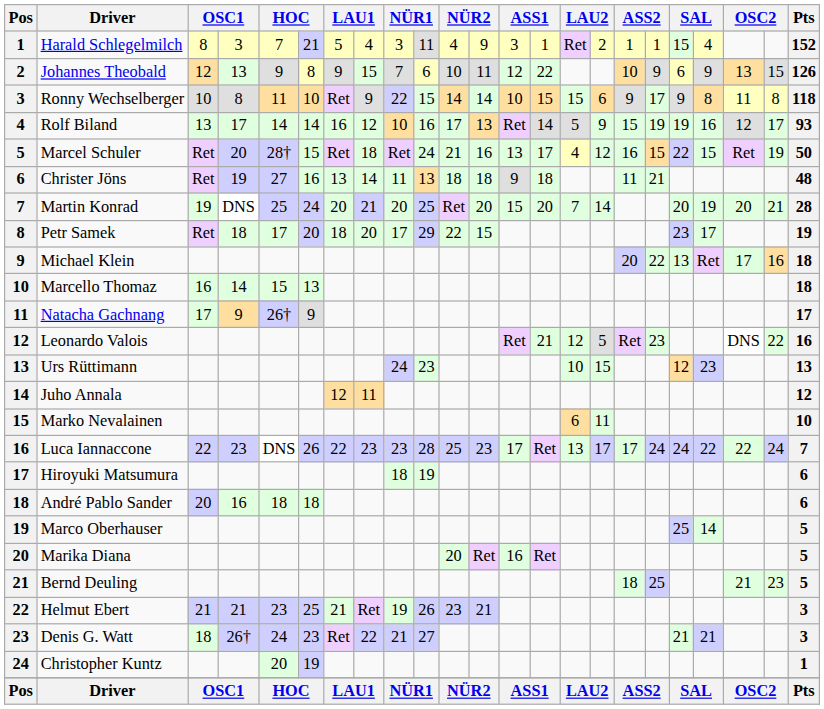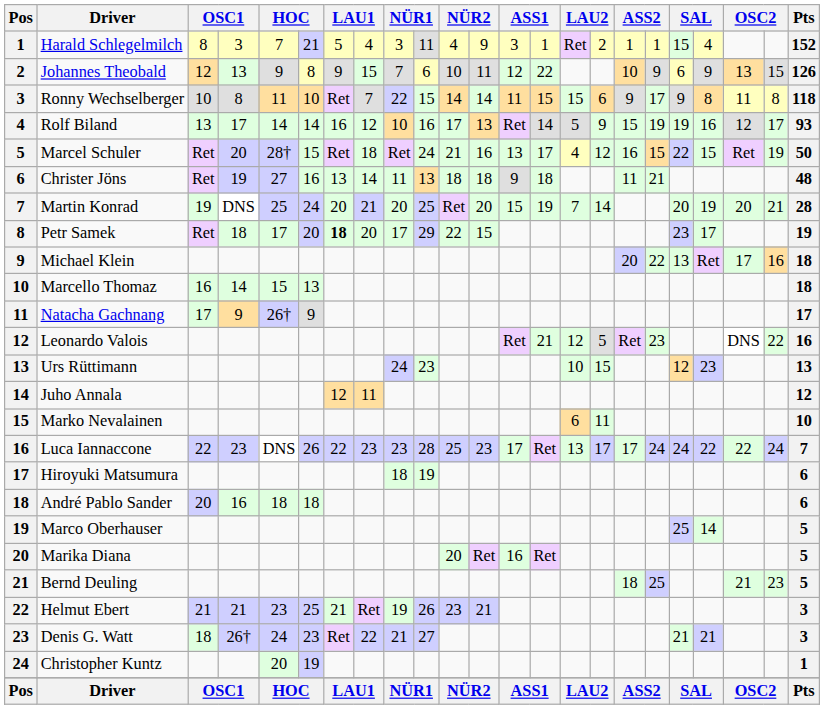 <table class="wikitable" style="font-size: 85%; text-align:center">
 <tr valign="top">
 <th valign="middle">Pos</th>
 <th valign="middle">Driver</th>
 <th colspan=2><a href='#'>OSC1</a><br></th>
 <th colspan=2><a href='#'>HOC</a><br></th>
 <th colspan=2><a href='#'>LAU1</a><br></th>
 <th colspan=2><a href='#'>NÜR1</a><br></th>
 <th colspan=2><a href='#'>NÜR2</a><br></th>
 <th colspan=2><a href='#'>ASS1</a><br></th>
 <th colspan=2><a href='#'>LAU2</a><br></th>
 <th colspan=2><a href='#'>ASS2</a><br></th>
 <th colspan=2><a href='#'>SAL</a><br></th>
 <th colspan=2><a href='#'>OSC2</a><br></th>
 <th valign="middle">Pts</th>
 </tr>
 <tr>
 <th>1</th>
 <td align=left> <a href='#'>Harald Schlegelmilch</a></td>
 <td style="background:#FFFFBF;">8</td>
 <td style="background:#FFFFBF;">3</td>
 <td style="background:#FFFFBF;">7</td>
 <td style="background:#CFCFFF;">21</td>
 <td style="background:#FFFFBF;">5</td>
 <td style="background:#FFFFBF;">4</td>
 <td style="background:#FFFFBF;">3</td>
 <td style="background:#DFDFDF;">11</td>
 <td style="background:#FFFFBF;">4</td>
 <td style="background:#FFFFBF;">9</td>
 <td style="background:#FFFFBF;">3</td>
 <td style="background:#FFFFBF;">1</td>
 <td style="background:#EFCFFF;">Ret</td>
 <td style="background:#FFFFBF;">2</td>
 <td style="background:#FFFFBF;">1</td>
 <td style="background:#FFFFBF;">1</td>
 <td style="background:#DFFFDF;">15</td>
 <td style="background:#FFFFBF;">4</td>
 <td></td>
 <td></td>
 <th>152</th>
 </tr>
 <tr>
 <th>2</th>
 <td align=left> <a href='#'>Johannes Theobald</a></td>
 <td style="background:#FFDF9F;">12</td>
 <td style="background:#DFFFDF;">13</td>
 <td style="background:#DFDFDF;">9</td>
 <td style="background:#FFFFBF;">8</td>
 <td style="background:#DFDFDF;">9</td>
 <td style="background:#DFFFDF;">15</td>
 <td style="background:#DFDFDF;">7</td>
 <td style="background:#FFFFBF;">6</td>
 <td style="background:#DFDFDF;">10</td>
 <td style="background:#DFDFDF;">11</td>
 <td style="background:#DFFFDF;">12</td>
 <td style="background:#DFFFDF;">22</td>
 <td></td>
 <td></td>
 <td style="background:#FFDF9F;">10</td>
 <td style="background:#DFDFDF;">9</td>
 <td style="background:#FFFFBF;">6</td>
 <td style="background:#DFDFDF;">9</td>
 <td style="background:#FFDF9F;">13</td>
 <td style="background:#DFDFDF;">15</td>
 <th>126</th>
 </tr>
 <tr>
 <th>3</th>
 <td align=left nowrap> Ronny Wechselberger</td>
 <td style="background:#DFDFDF;">10</td>
 <td style="background:#DFDFDF;">8</td>
 <td style="background:#FFDF9F;">11</td>
 <td style="background:#FFDF9F;">10</td>
 <td style="background:#EFCFFF;">Ret</td>
-<td style="background:#DFDFDF;">9</td>
+<td style="background:#DFDFDF;">7</td>
 <td style="background:#CFCFFF;">22</td>
 <td style="background:#DFFFDF;">15</td>
 <td style="background:#FFDF9F;">14</td>
 <td style="background:#DFFFDF;">14</td>
-<td style="background:#FFDF9F;">10</td>
+<td style="background:#FFDF9F;">11</td>
 <td style="background:#FFDF9F;">15</td>
 <td style="background:#DFFFDF;">15</td>
 <td style="background:#FFDF9F;">6</td>
 <td style="background:#DFDFDF;">9</td>
 <td style="background:#DFFFDF;">17</td>
 <td style="background:#DFDFDF;">9</td>
 <td style="background:#FFDF9F;">8</td>
 <td style="background:#FFFFBF;">11</td>
 <td style="background:#FFFFBF;">8</td>
 <th>118</th>
 </tr>
 <tr>
 <th>4</th>
 <td align=left> Rolf Biland</td>
 <td style="background:#DFFFDF;">13</td>
 <td style="background:#DFFFDF;">17</td>
 <td style="background:#DFFFDF;">14</td>
 <td style="background:#DFFFDF;">14</td>
 <td style="background:#DFFFDF;">16</td>
 <td style="background:#DFFFDF;">12</td>
 <td style="background:#FFDF9F;">10</td>
 <td style="background:#DFFFDF;">16</td>
 <td style="background:#DFFFDF;">17</td>
 <td style="background:#FFDF9F;">13</td>
 <td style="background:#EFCFFF;">Ret</td>
 <td style="background:#DFDFDF;">14</td>
 <td style="background:#DFDFDF;">5</td>
 <td style="background:#DFFFDF;">9</td>
 <td style="background:#DFFFDF;">15</td>
 <td style="background:#DFFFDF;">19</td>
 <td style="background:#DFFFDF;">19</td>
 <td style="background:#DFFFDF;">16</td>
 <td style="background:#DFDFDF;">12</td>
 <td style="background:#DFFFDF;">17</td>
 <th>93</th>
 </tr>
 <tr>
 <th>5</th>
 <td align=left> Marcel Schuler</td>
 <td style="background:#EFCFFF;">Ret</td>
 <td style="background:#CFCFFF;">20</td>
 <td style="background:#CFCFFF;">28†</td>
 <td style="background:#DFFFDF;">15</td>
 <td style="background:#EFCFFF;">Ret</td>
 <td style="background:#DFFFDF;">18</td>
 <td style="background:#EFCFFF;">Ret</td>
 <td style="background:#DFFFDF;">24</td>
 <td style="background:#DFFFDF;">21</td>
 <td style="background:#DFFFDF;">16</td>
 <td style="background:#DFFFDF;">13</td>
 <td style="background:#DFFFDF;">17</td>
 <td style="background:#FFFFBF;">4</td>
 <td style="background:#DFFFDF;">12</td>
 <td style="background:#DFFFDF;">16</td>
 <td style="background:#FFDF9F;">15</td>
 <td style="background:#CFCFFF;">22</td>
 <td style="background:#DFFFDF;">15</td>
 <td style="background:#EFCFFF;">Ret</td>
 <td style="background:#DFFFDF;">19</td>
 <th>50</th>
 </tr>
 <tr>
 <th>6</th>
 <td align=left> Christer Jöns</td>
 <td style="background:#EFCFFF;">Ret</td>
 <td style="background:#CFCFFF;">19</td>
 <td style="background:#CFCFFF;">27</td>
 <td style="background:#DFFFDF;">16</td>
 <td style="background:#DFFFDF;">13</td>
 <td style="background:#DFFFDF;">14</td>
 <td style="background:#DFFFDF;">11</td>
 <td style="background:#FFDF9F;">13</td>
 <td style="background:#DFFFDF;">18</td>
 <td style="background:#DFFFDF;">18</td>
 <td style="background:#DFDFDF;">9</td>
 <td style="background:#DFFFDF;">18</td>
 <td></td>
 <td></td>
 <td style="background:#DFFFDF;">11</td>
 <td style="background:#DFFFDF;">21</td>
 <td></td>
 <td></td>
 <td></td>
 <td></td>
 <th>48</th>
 </tr>
 <tr>
 <th>7</th>
 <td align=left> Martin Konrad</td>
 <td style="background:#DFFFDF;">19</td>
 <td style="background:#FFFFFF;">DNS</td>
 <td style="background:#CFCFFF;">25</td>
 <td style="background:#CFCFFF;">24</td>
 <td style="background:#DFFFDF;">20</td>
 <td style="background:#CFCFFF;">21</td>
 <td style="background:#DFFFDF;">20</td>
 <td style="background:#CFCFFF;">25</td>
 <td style="background:#EFCFFF;">Ret</td>
 <td style="background:#DFFFDF;">20</td>
 <td style="background:#DFFFDF;">15</td>
-<td style="background:#DFFFDF;">20</td>
+<td style="background:#DFFFDF;">19</td>
 <td style="background:#DFFFDF;">7</td>
 <td style="background:#DFFFDF;">14</td>
 <td></td>
 <td></td>
 <td style="background:#DFFFDF;">20</td>
 <td style="background:#DFFFDF;">19</td>
 <td style="background:#DFFFDF;">20</td>
 <td style="background:#DFFFDF;">21</td>
 <th>28</th>
 </tr>
 <tr>
 <th>8</th>
 <td align=left> Petr Samek</td>
 <td style="background:#EFCFFF;">Ret</td>
 <td style="background:#DFFFDF;">18</td>
 <td style="background:#DFFFDF;">17</td>
 <td style="background:#CFCFFF;">20</td>
-<td style="background:#DFFFDF;">18</td>
+<td style="background:#DFFFDF;"><strong>18</strong></td>
 <td style="background:#DFFFDF;">20</td>
 <td style="background:#DFFFDF;">17</td>
 <td style="background:#CFCFFF;">29</td>
 <td style="background:#DFFFDF;">22</td>
 <td style="background:#DFFFDF;">15</td>
 <td></td>
 <td></td>
 <td></td>
 <td></td>
 <td></td>
 <td></td>
 <td style="background:#CFCFFF;">23</td>
 <td style="background:#DFFFDF;">17</td>
 <td></td>
 <td></td>
 <th>19</th>
 </tr>
 <tr>
 <th>9</th>
 <td align=left> Michael Klein</td>
 <td></td>
 <td></td>
 <td></td>
 <td></td>
 <td></td>
 <td></td>
 <td></td>
 <td></td>
 <td></td>
 <td></td>
 <td></td>
 <td></td>
 <td></td>
 <td></td>
 <td style="background:#CFCFFF;">20</td>
 <td style="background:#DFFFDF;">22</td>
 <td style="background:#DFFFDF;">13</td>
 <td style="background:#EFCFFF;">Ret</td>
 <td style="background:#DFFFDF;">17</td>
 <td style="background:#FFDF9F;">16</td>
 <th>18</th>
 </tr>
 <tr>
 <th>10</th>
 <td align=left> Marcello Thomaz</td>
 <td style="background:#DFFFDF;">16</td>
 <td style="background:#DFFFDF;">14</td>
 <td style="background:#DFFFDF;">15</td>
 <td style="background:#DFFFDF;">13</td>
 <td></td>
 <td></td>
 <td></td>
 <td></td>
 <td></td>
 <td></td>
 <td></td>
 <td></td>
 <td></td>
 <td></td>
 <td></td>
 <td></td>
 <td></td>
 <td></td>
 <td></td>
 <td></td>
 <th>18</th>
 </tr>
 <tr>
 <th>11</th>
 <td align=left> <a href='#'>Natacha Gachnang</a></td>
 <td style="background:#DFFFDF;">17</td>
 <td style="background:#FFDF9F;">9</td>
 <td style="background:#CFCFFF;">26†</td>
 <td style="background:#DFDFDF;">9</td>
 <td></td>
 <td></td>
 <td></td>
 <td></td>
 <td></td>
 <td></td>
 <td></td>
 <td></td>
 <td></td>
 <td></td>
 <td></td>
 <td></td>
 <td></td>
 <td></td>
 <td></td>
 <td></td>
 <th>17</th>
 </tr>
 <tr>
 <th>12</th>
 <td align=left> Leonardo Valois</td>
 <td></td>
 <td></td>
 <td></td>
 <td></td>
 <td></td>
 <td></td>
 <td></td>
 <td></td>
 <td></td>
 <td></td>
 <td style="background:#EFCFFF;">Ret</td>
 <td style="background:#DFFFDF;">21</td>
 <td style="background:#DFFFDF;">12</td>
 <td style="background:#DFDFDF;">5</td>
 <td style="background:#EFCFFF;">Ret</td>
 <td style="background:#DFFFDF;">23</td>
 <td></td>
 <td></td>
 <td style="background:#FFFFFF;">DNS</td>
 <td style="background:#DFFFDF;">22</td>
 <th>16</th>
 </tr>
 <tr>
 <th>13</th>
 <td align=left> Urs Rüttimann</td>
 <td></td>
 <td></td>
 <td></td>
 <td></td>
 <td></td>
 <td></td>
 <td style="background:#CFCFFF;">24</td>
 <td style="background:#DFFFDF;">23</td>
 <td></td>
 <td></td>
 <td></td>
 <td></td>
 <td style="background:#DFFFDF;">10</td>
 <td style="background:#DFFFDF;">15</td>
 <td></td>
 <td></td>
 <td style="background:#FFDF9F;">12</td>
 <td style="background:#CFCFFF;">23</td>
 <td></td>
 <td></td>
 <th>13</th>
 </tr>
 <tr>
 <th>14</th>
 <td align=left> Juho Annala</td>
 <td></td>
 <td></td>
 <td></td>
 <td></td>
 <td style="background:#FFDF9F;">12</td>
 <td style="background:#FFDF9F;">11</td>
 <td></td>
 <td></td>
 <td></td>
 <td></td>
 <td></td>
 <td></td>
 <td></td>
 <td></td>
 <td></td>
 <td></td>
 <td></td>
 <td></td>
 <td></td>
 <td></td>
 <th>12</th>
 </tr>
 <tr>
 <th>15</th>
 <td align=left> Marko Nevalainen</td>
 <td></td>
 <td></td>
 <td></td>
 <td></td>
 <td></td>
 <td></td>
 <td></td>
 <td></td>
 <td></td>
 <td></td>
 <td></td>
 <td></td>
 <td style="background:#FFDF9F;">6</td>
 <td style="background:#DFFFDF;">11</td>
 <td></td>
 <td></td>
 <td></td>
 <td></td>
 <td></td>
 <td></td>
 <th>10</th>
 </tr>
 <tr>
 <th>16</th>
 <td align=left> Luca Iannaccone</td>
 <td style="background:#CFCFFF;">22</td>
 <td style="background:#CFCFFF;">23</td>
 <td style="background:#FFFFFF;">DNS</td>
 <td style="background:#CFCFFF;">26</td>
 <td style="background:#CFCFFF;">22</td>
 <td style="background:#CFCFFF;">23</td>
 <td style="background:#CFCFFF;">23</td>
 <td style="background:#CFCFFF;">28</td>
 <td style="background:#CFCFFF;">25</td>
 <td style="background:#CFCFFF;">23</td>
 <td style="background:#DFFFDF;">17</td>
 <td style="background:#EFCFFF;">Ret</td>
 <td style="background:#DFFFDF;">13</td>
 <td style="background:#CFCFFF;">17</td>
 <td style="background:#DFFFDF;">17</td>
 <td style="background:#CFCFFF;">24</td>
 <td style="background:#CFCFFF;">24</td>
 <td style="background:#CFCFFF;">22</td>
 <td style="background:#DFFFDF;">22</td>
 <td style="background:#CFCFFF;">24</td>
 <th>7</th>
 </tr>
 <tr>
 <th>17</th>
 <td align=left> Hiroyuki Matsumura</td>
 <td></td>
 <td></td>
 <td></td>
 <td></td>
 <td></td>
 <td></td>
 <td style="background:#DFFFDF;">18</td>
 <td style="background:#DFFFDF;">19</td>
 <td></td>
 <td></td>
 <td></td>
 <td></td>
 <td></td>
 <td></td>
 <td></td>
 <td></td>
 <td></td>
 <td></td>
 <td></td>
 <td></td>
 <th>6</th>
 </tr>
 <tr>
 <th>18</th>
 <td align=left> André Pablo Sander</td>
 <td style="background:#CFCFFF;">20</td>
 <td style="background:#DFFFDF;">16</td>
 <td style="background:#DFFFDF;">18</td>
 <td style="background:#DFFFDF;">18</td>
 <td></td>
 <td></td>
 <td></td>
 <td></td>
 <td></td>
 <td></td>
 <td></td>
 <td></td>
 <td></td>
 <td></td>
 <td></td>
 <td></td>
 <td></td>
 <td></td>
 <td></td>
 <td></td>
 <th>6</th>
 </tr>
 <tr>
 <th>19</th>
 <td align=left> Marco Oberhauser</td>
 <td></td>
 <td></td>
 <td></td>
 <td></td>
 <td></td>
 <td></td>
 <td></td>
 <td></td>
 <td></td>
 <td></td>
 <td></td>
 <td></td>
 <td></td>
 <td></td>
 <td></td>
 <td></td>
 <td style="background:#CFCFFF;">25</td>
 <td style="background:#DFFFDF;">14</td>
 <td></td>
 <td></td>
 <th>5</th>
 </tr>
 <tr>
 <th>20</th>
 <td align=left> Marika Diana</td>
 <td></td>
 <td></td>
 <td></td>
 <td></td>
 <td></td>
 <td></td>
 <td></td>
 <td></td>
 <td style="background:#DFFFDF;">20</td>
 <td style="background:#EFCFFF;">Ret</td>
 <td style="background:#DFFFDF;">16</td>
 <td style="background:#EFCFFF;">Ret</td>
 <td></td>
 <td></td>
 <td></td>
 <td></td>
 <td></td>
 <td></td>
 <td></td>
 <td></td>
 <th>5</th>
 </tr>
 <tr>
 <th>21</th>
 <td align=left> Bernd Deuling</td>
 <td></td>
 <td></td>
 <td></td>
 <td></td>
 <td></td>
 <td></td>
 <td></td>
 <td></td>
 <td></td>
 <td></td>
 <td></td>
 <td></td>
 <td></td>
 <td></td>
 <td style="background:#DFFFDF;">18</td>
 <td style="background:#CFCFFF;">25</td>
 <td></td>
 <td></td>
 <td style="background:#DFFFDF;">21</td>
 <td style="background:#DFFFDF;">23</td>
 <th>5</th>
 </tr>
 <tr>
 <th>22</th>
 <td align=left> Helmut Ebert</td>
 <td style="background:#CFCFFF;">21</td>
 <td style="background:#CFCFFF;">21</td>
 <td style="background:#CFCFFF;">23</td>
 <td style="background:#CFCFFF;">25</td>
 <td style="background:#DFFFDF;">21</td>
 <td style="background:#EFCFFF;">Ret</td>
 <td style="background:#DFFFDF;">19</td>
 <td style="background:#CFCFFF;">26</td>
 <td style="background:#CFCFFF;">23</td>
 <td style="background:#CFCFFF;">21</td>
 <td></td>
 <td></td>
 <td></td>
 <td></td>
 <td></td>
 <td></td>
 <td></td>
 <td></td>
 <td></td>
 <td></td>
 <th>3</th>
 </tr>
 <tr>
 <th>23</th>
 <td align=left> Denis G. Watt</td>
 <td style="background:#DFFFDF;">18</td>
 <td style="background:#CFCFFF;">26†</td>
 <td style="background:#CFCFFF;">24</td>
 <td style="background:#CFCFFF;">23</td>
 <td style="background:#EFCFFF;">Ret</td>
 <td style="background:#CFCFFF;">22</td>
 <td style="background:#CFCFFF;">21</td>
 <td style="background:#CFCFFF;">27</td>
 <td></td>
 <td></td>
 <td></td>
 <td></td>
 <td></td>
 <td></td>
 <td></td>
 <td></td>
 <td style="background:#DFFFDF;">21</td>
 <td style="background:#CFCFFF;">21</td>
 <td></td>
 <td></td>
 <th>3</th>
 </tr>
 <tr>
 <th>24</th>
 <td align=left> Christopher Kuntz</td>
 <td></td>
 <td></td>
 <td style="background:#DFFFDF;">20</td>
 <td style="background:#CFCFFF;">19</td>
 <td></td>
 <td></td>
 <td></td>
 <td></td>
 <td></td>
 <td></td>
 <td></td>
 <td></td>
 <td></td>
 <td></td>
 <td></td>
 <td></td>
 <td></td>
 <td></td>
 <td></td>
 <td></td>
 <th>1</th>
 </tr>
 <tr>
 </tr>
 <tr valign="top">
 <th valign="middle">Pos</th>
 <th valign="middle">Driver</th>
 <th colspan=2><a href='#'>OSC1</a><br></th>
 <th colspan=2><a href='#'>HOC</a><br></th>
 <th colspan=2><a href='#'>LAU1</a><br></th>
 <th colspan=2><a href='#'>NÜR1</a><br></th>
 <th colspan=2><a href='#'>NÜR2</a><br></th>
 <th colspan=2><a href='#'>ASS1</a><br></th>
 <th colspan=2><a href='#'>LAU2</a><br></th>
 <th colspan=2><a href='#'>ASS2</a><br></th>
 <th colspan=2><a href='#'>SAL</a><br></th>
 <th colspan=2><a href='#'>OSC2</a><br></th>
 <th valign="middle">Pts</th>
 </tr>
 </table>
